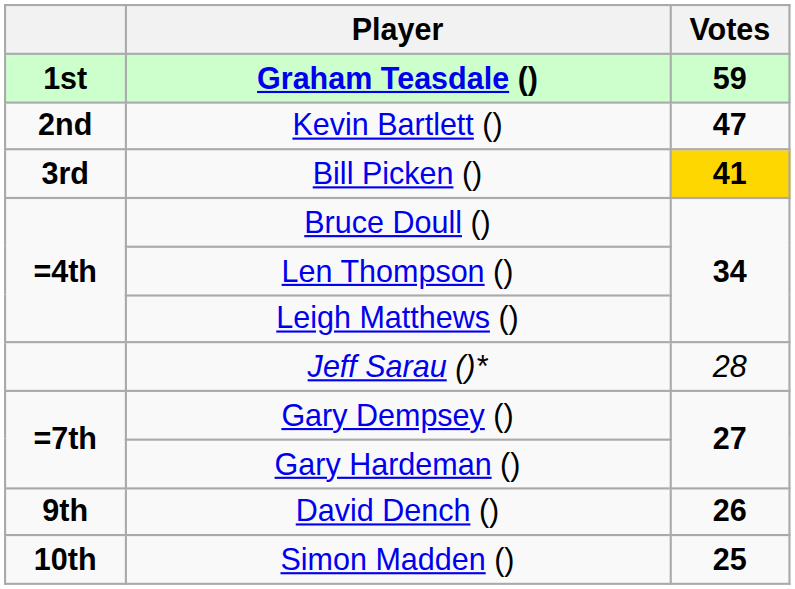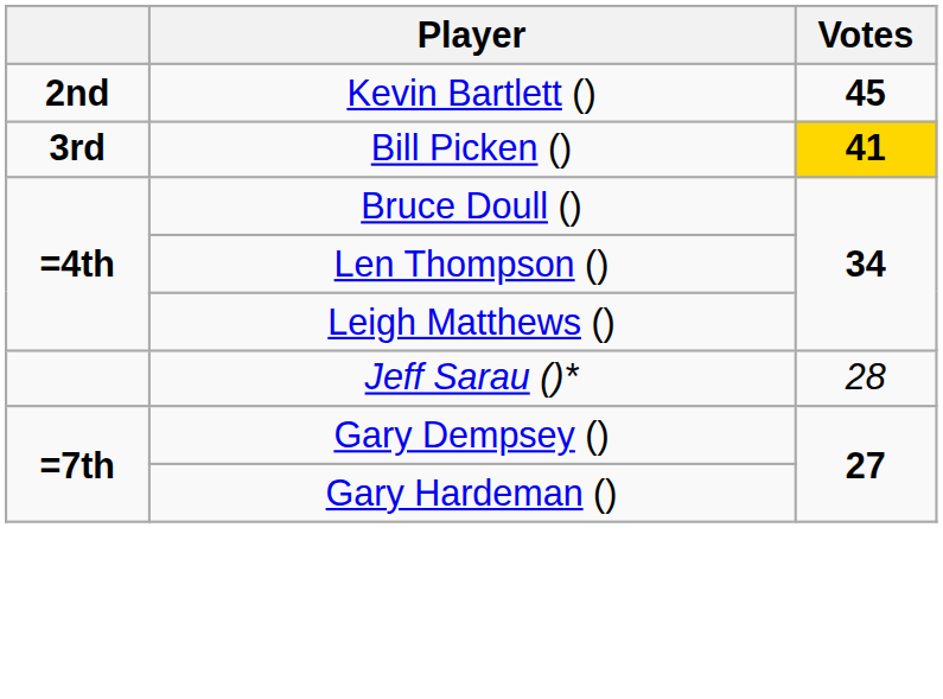 <table class="wikitable" style="text-align: center; font-size: 90%;">
 <tr>
 <th width="50"></th>
 <th width="250">Player</th>
 <th width="50">Votes</th>
 </tr>
-<tr style="background: #CCFFCC; font-weight: bold;">
-<td>1st</td>
-<td><a href='#'>Graham Teasdale</a> ()</td>
-<td><strong>59</strong></td>
-</tr>
 <tr>
 <td><strong>2nd</strong></td>
 <td><a href='#'>Kevin Bartlett</a> ()</td>
-<td><strong>47</strong></td>
+<td><strong>45</strong></td>
 </tr>
 <tr>
 <td><strong>3rd</strong></td>
 <td><a href='#'>Bill Picken</a> ()</td>
 <td style="background: gold;"><strong>41</strong></td>
 </tr>
 <tr>
 <td rowspan=3><strong>=4th</strong></td>
 <td><a href='#'>Bruce Doull</a> ()</td>
 <td rowspan=3><strong>34</strong></td>
 </tr>
 <tr>
 <td><a href='#'>Len Thompson</a> ()</td>
 </tr>
 <tr>
 <td><a href='#'>Leigh Matthews</a> ()</td>
 </tr>
 <tr>
 <td></td>
 <td><em><a href='#'>Jeff Sarau</a> ()*</em></td>
 <td><em>28</em></td>
 </tr>
 <tr>
 <td rowspan=2><strong>=7th</strong></td>
 <td><a href='#'>Gary Dempsey</a> ()</td>
 <td rowspan=2><strong>27</strong></td>
 </tr>
 <tr>
 <td><a href='#'>Gary Hardeman</a> ()</td>
 </tr>
-<tr>
-<td><strong>9th</strong></td>
-<td><a href='#'>David Dench</a> ()</td>
-<td><strong>26</strong></td>
-</tr>
-<tr>
-<td><strong>10th</strong></td>
-<td><a href='#'>Simon Madden</a> ()</td>
-<td><strong>25</strong></td>
-</tr>
 </table>
